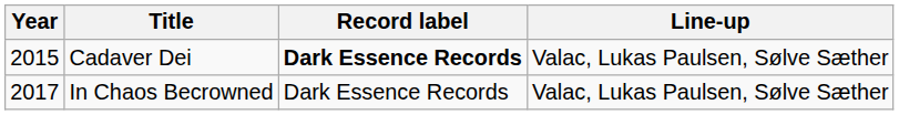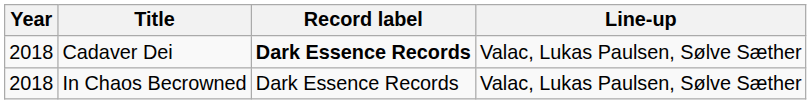 <table class="wikitable">
 <tr>
 <th align="center" valign="top">Year</th>
 <th align="center" valign="top">Title</th>
 <th align="center" valign="top">Record label</th>
 <th align="center" valign="top">Line-up</th>
 </tr>
 <tr>
-<td align="left" valign="top">2015</td>
+<td align="left" valign="top">2018</td>
 <td align="left" valign="top">Cadaver Dei</td>
 <td align="left" valign="top"><strong>Dark Essence Records</strong></td>
 <td align="left" valign="top">Valac, Lukas Paulsen, Sølve Sæther</td>
 </tr>
 <tr>
-<td>2017</td>
+<td>2018</td>
 <td>In Chaos Becrowned</td>
 <td>Dark Essence Records</td>
 <td>Valac, Lukas Paulsen, Sølve Sæther</td>
 </tr>
 </table>
